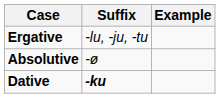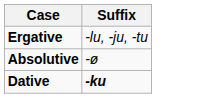 <table class="wikitable">
 <tr>
 <th>Case</th>
 <th><strong>Suffix</strong></th>
-<th><strong>Example</strong></th>
 </tr>
 <tr>
 <td><strong>Ergative</strong></td>
 <td><em>-lu, -ju, -tu</em></td>
-<td></td>
 </tr>
 <tr>
 <td><strong>Absolutive</strong></td>
 <td><em>-ø</em></td>
-<td></td>
 </tr>
 <tr>
 <td><strong>Dative</strong></td>
 <td><strong><em>-ku</em></strong></td>
-<td></td>
 </tr>
 </table>
